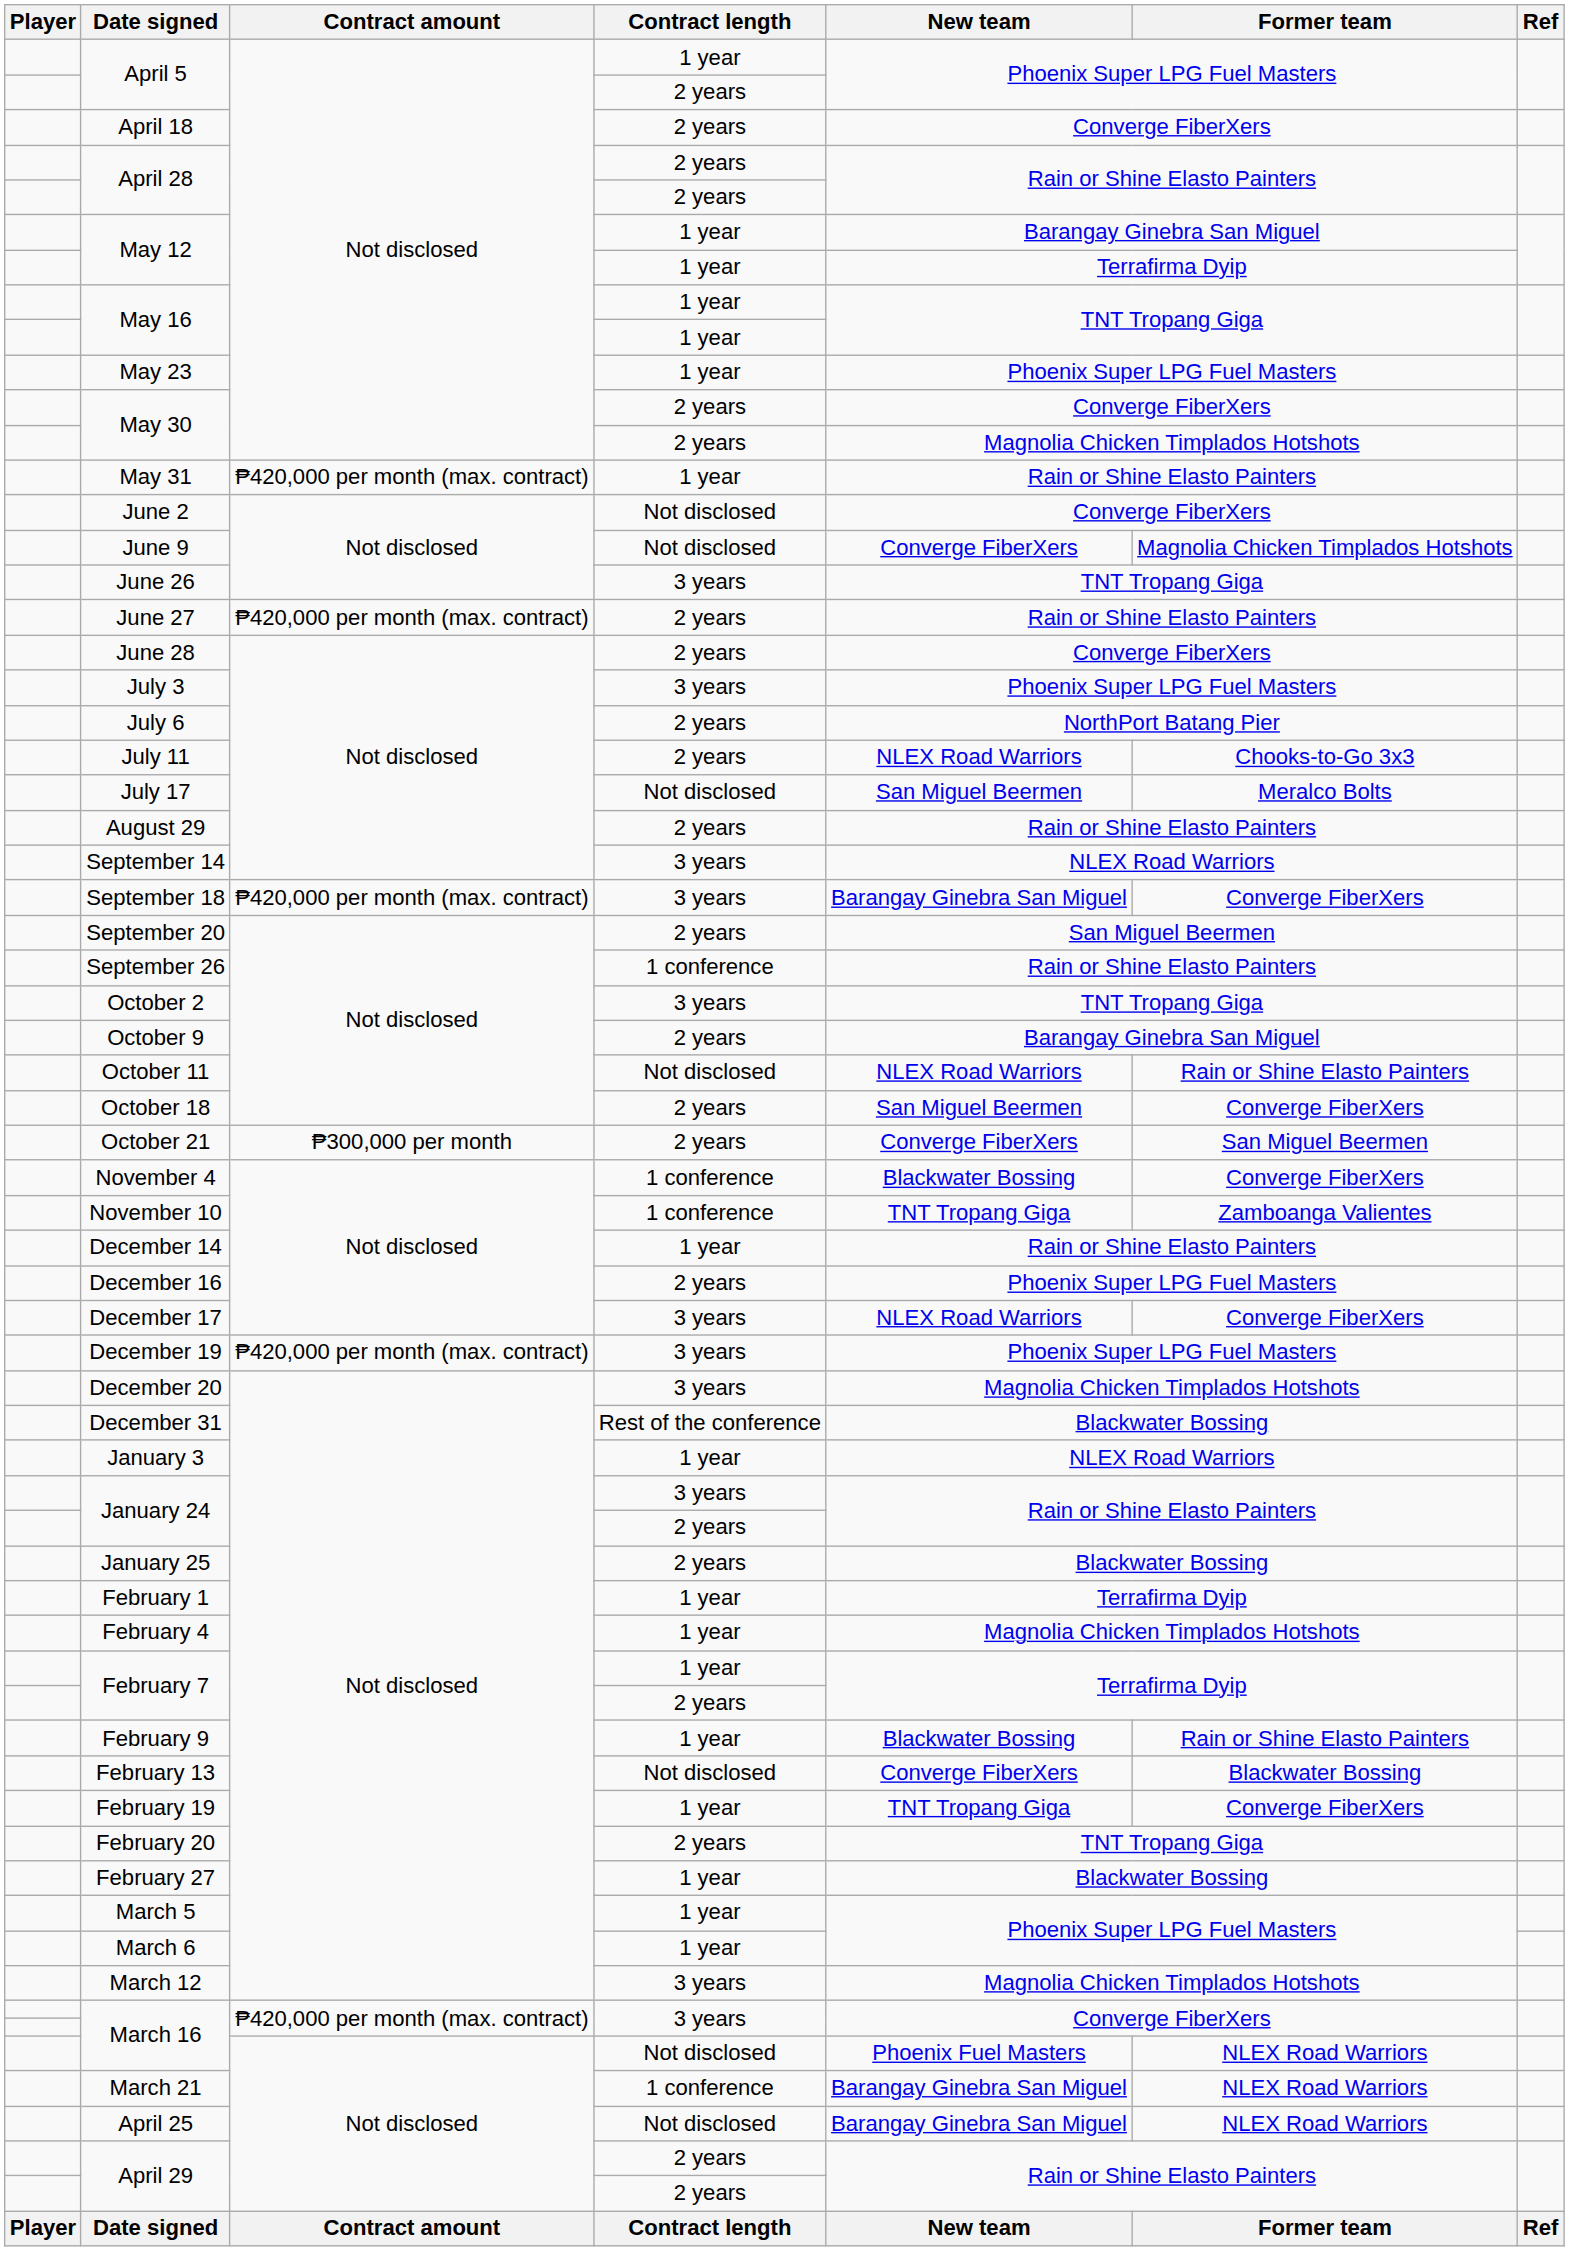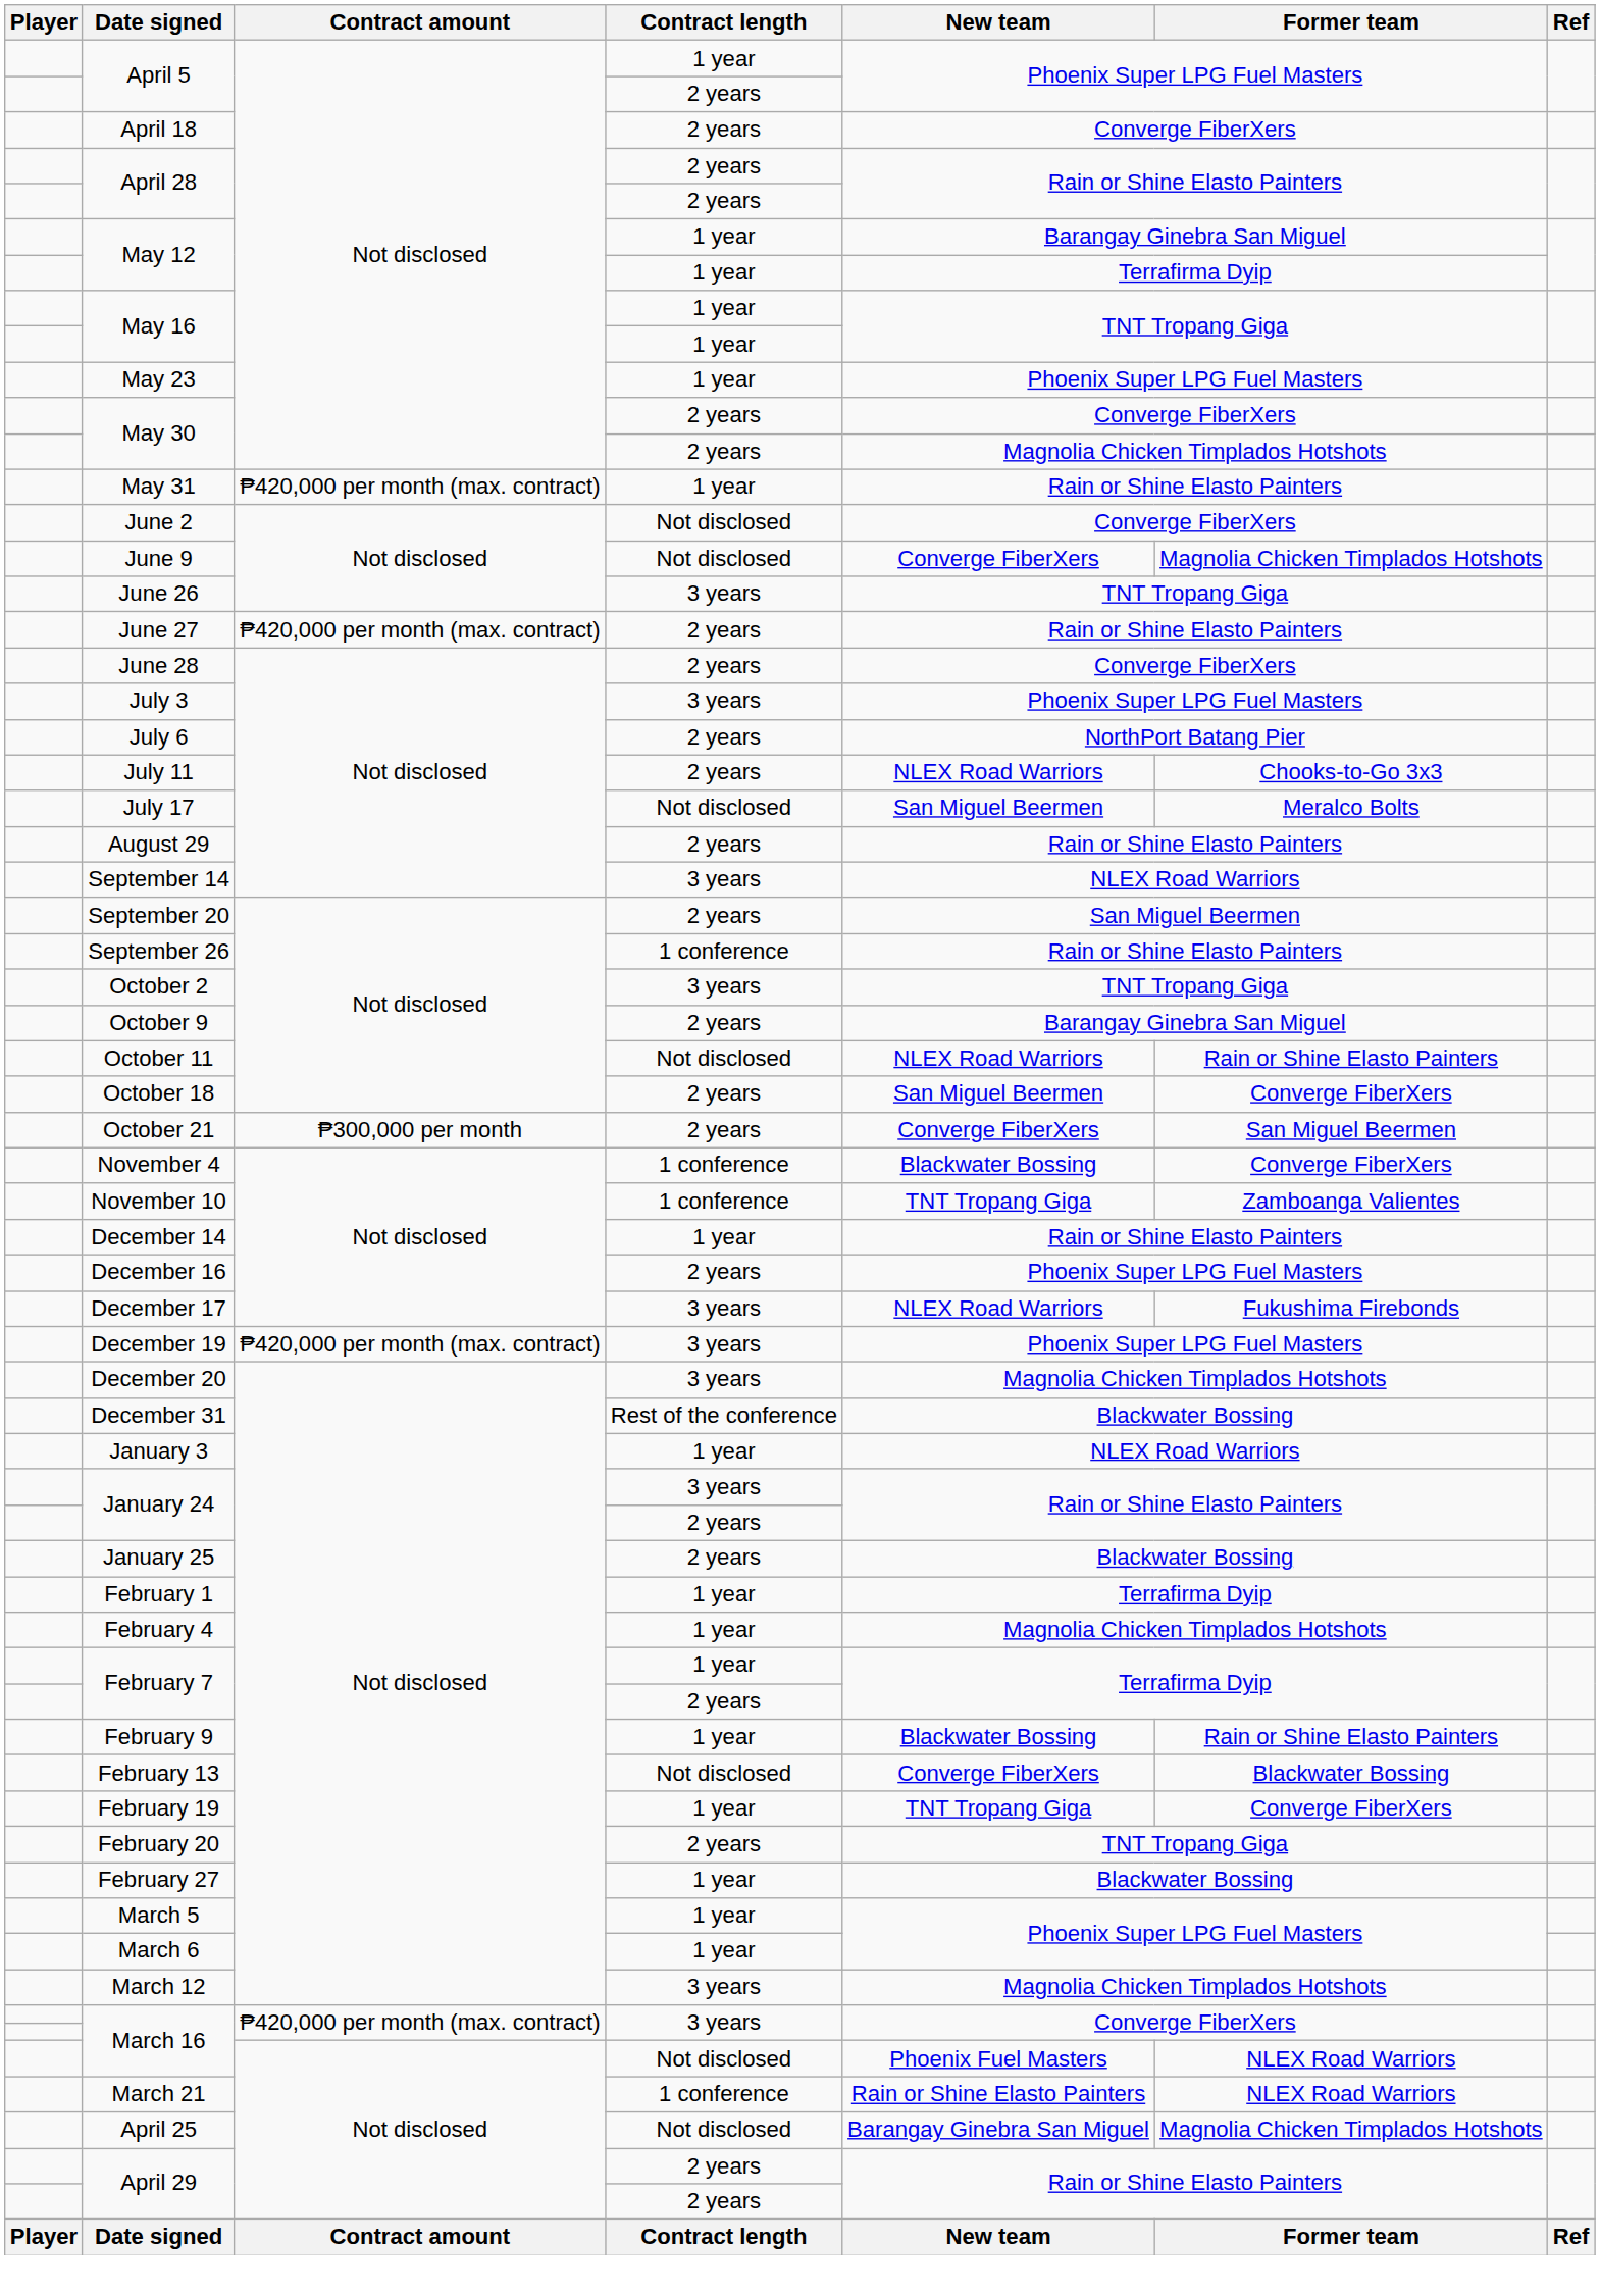 <table class="wikitable sortable" style="text-align:center">
 <tr>
 <th>Player</th>
 <th class=unsortable>Date signed</th>
 <th>Contract amount</th>
 <th>Contract length</th>
 <th>New team</th>
 <th>Former team</th>
 <th class="unsortable">Ref</th>
 </tr>
 <tr>
 <td align=left></td>
 <td rowspan=2>April 5</td>
 <td rowspan=12>Not disclosed</td>
 <td>1 year</td>
 <td colspan=2 rowspan=2><a href='#'>Phoenix Super LPG Fuel Masters</a></td>
 <td rowspan=2></td>
 </tr>
 <tr>
 <td align=left></td>
 <td>2 years</td>
 </tr>
 <tr>
 <td align=left></td>
 <td>April 18</td>
 <td>2 years</td>
 <td colspan=2><a href='#'>Converge FiberXers</a></td>
 <td></td>
 </tr>
 <tr>
 <td align=left></td>
 <td rowspan=2>April 28</td>
 <td>2 years</td>
 <td colspan=2 rowspan=2><a href='#'>Rain or Shine Elasto Painters</a></td>
 <td rowspan=2></td>
 </tr>
 <tr>
 <td align=left></td>
 <td>2 years</td>
 </tr>
 <tr>
 <td align=left></td>
 <td rowspan=2>May 12</td>
 <td>1 year</td>
 <td colspan=2><a href='#'>Barangay Ginebra San Miguel</a></td>
 <td rowspan=2></td>
 </tr>
 <tr>
 <td align=left></td>
 <td>1 year</td>
 <td colspan=2><a href='#'>Terrafirma Dyip</a></td>
 </tr>
 <tr>
 <td align=left></td>
 <td rowspan=2>May 16</td>
 <td>1 year</td>
 <td colspan=2 rowspan=2><a href='#'>TNT Tropang Giga</a></td>
 <td rowspan=2></td>
 </tr>
 <tr>
 <td align=left></td>
 <td>1 year</td>
 </tr>
 <tr>
 <td align=left></td>
 <td>May 23</td>
 <td>1 year</td>
 <td colspan=2><a href='#'>Phoenix Super LPG Fuel Masters</a></td>
 <td></td>
 </tr>
 <tr>
 <td align=left></td>
 <td rowspan=2>May 30</td>
 <td>2 years</td>
 <td colspan=2><a href='#'>Converge FiberXers</a></td>
 <td></td>
 </tr>
 <tr>
 <td align=left></td>
 <td>2 years</td>
 <td colspan=2><a href='#'>Magnolia Chicken Timplados Hotshots</a></td>
 <td></td>
 </tr>
 <tr>
 <td align=left></td>
 <td>May 31</td>
 <td>₱420,000 per month (max. contract)</td>
 <td>1 year</td>
 <td colspan=2><a href='#'>Rain or Shine Elasto Painters</a></td>
 <td></td>
 </tr>
 <tr>
 <td align=left></td>
 <td>June 2</td>
 <td rowspan=3>Not disclosed</td>
 <td>Not disclosed</td>
 <td colspan=2><a href='#'>Converge FiberXers</a></td>
 <td></td>
 </tr>
 <tr>
 <td align=left></td>
 <td>June 9</td>
 <td>Not disclosed</td>
 <td><a href='#'>Converge FiberXers</a></td>
 <td><a href='#'>Magnolia Chicken Timplados Hotshots</a></td>
 <td></td>
 </tr>
 <tr>
 <td align=left></td>
 <td>June 26</td>
 <td>3 years</td>
 <td colspan=2><a href='#'>TNT Tropang Giga</a></td>
 <td></td>
 </tr>
 <tr>
 <td align=left></td>
 <td>June 27</td>
 <td>₱420,000 per month (max. contract)</td>
 <td>2 years</td>
 <td colspan=2><a href='#'>Rain or Shine Elasto Painters</a></td>
 <td></td>
 </tr>
 <tr>
 <td align=left></td>
 <td>June 28</td>
 <td rowspan=7>Not disclosed</td>
 <td>2 years</td>
 <td colspan=2><a href='#'>Converge FiberXers</a></td>
 <td></td>
 </tr>
 <tr>
 <td align=left></td>
 <td>July 3</td>
 <td>3 years</td>
 <td colspan=2><a href='#'>Phoenix Super LPG Fuel Masters</a></td>
 <td></td>
 </tr>
 <tr>
 <td align=left></td>
 <td>July 6</td>
 <td>2 years</td>
 <td colspan=2><a href='#'>NorthPort Batang Pier</a></td>
 <td></td>
 </tr>
 <tr>
 <td align=left></td>
 <td>July 11</td>
 <td>2 years</td>
 <td><a href='#'>NLEX Road Warriors</a></td>
 <td><a href='#'>Chooks-to-Go 3x3</a></td>
 <td></td>
 </tr>
 <tr>
 <td align=left></td>
 <td>July 17</td>
 <td>Not disclosed</td>
 <td><a href='#'>San Miguel Beermen</a></td>
 <td><a href='#'>Meralco Bolts</a></td>
 <td></td>
 </tr>
 <tr>
 <td align=left></td>
 <td>August 29</td>
 <td>2 years</td>
 <td colspan=2><a href='#'>Rain or Shine Elasto Painters</a></td>
 <td></td>
 </tr>
 <tr>
 <td align=left></td>
 <td>September 14</td>
 <td>3 years</td>
 <td colspan=2><a href='#'>NLEX Road Warriors</a></td>
 <td></td>
 </tr>
 <tr>
 <td align=left></td>
-<td>September 18</td>
-<td>₱420,000 per month (max. contract)</td>
-<td>3 years</td>
-<td><a href='#'>Barangay Ginebra San Miguel</a></td>
-<td><a href='#'>Converge FiberXers</a></td>
-<td></td>
-</tr>
-<tr>
-<td align=left></td>
 <td>September 20</td>
 <td rowspan=6>Not disclosed</td>
 <td>2 years</td>
 <td colspan=2><a href='#'>San Miguel Beermen</a></td>
 <td></td>
 </tr>
 <tr>
 <td align=left></td>
 <td>September 26</td>
 <td>1 conference</td>
 <td colspan=2><a href='#'>Rain or Shine Elasto Painters</a></td>
 <td></td>
 </tr>
 <tr>
 <td align=left></td>
 <td>October 2</td>
 <td>3 years</td>
 <td colspan=2><a href='#'>TNT Tropang Giga</a></td>
 <td></td>
 </tr>
 <tr>
 <td align=left></td>
 <td>October 9</td>
 <td>2 years</td>
 <td colspan=2><a href='#'>Barangay Ginebra San Miguel</a></td>
 <td></td>
 </tr>
 <tr>
 <td align=left></td>
 <td>October 11</td>
 <td>Not disclosed</td>
 <td><a href='#'>NLEX Road Warriors</a></td>
 <td><a href='#'>Rain or Shine Elasto Painters</a></td>
 <td></td>
 </tr>
 <tr>
 <td align=left></td>
 <td>October 18</td>
 <td>2 years</td>
 <td><a href='#'>San Miguel Beermen</a></td>
 <td><a href='#'>Converge FiberXers</a></td>
 <td></td>
 </tr>
 <tr>
 <td align=left></td>
 <td>October 21</td>
 <td>₱300,000 per month</td>
 <td>2 years</td>
 <td><a href='#'>Converge FiberXers</a></td>
 <td><a href='#'>San Miguel Beermen</a></td>
 <td></td>
 </tr>
 <tr>
 <td align=left></td>
 <td>November 4</td>
 <td rowspan=5>Not disclosed</td>
 <td>1 conference</td>
 <td><a href='#'>Blackwater Bossing</a></td>
 <td><a href='#'>Converge FiberXers</a></td>
 <td></td>
 </tr>
 <tr>
 <td align=left></td>
 <td>November 10</td>
 <td>1 conference</td>
 <td><a href='#'>TNT Tropang Giga</a></td>
 <td><a href='#'>Zamboanga Valientes</a> </td>
 <td></td>
 </tr>
 <tr>
 <td align=left></td>
 <td>December 14</td>
 <td>1 year</td>
 <td colspan=2><a href='#'>Rain or Shine Elasto Painters</a></td>
 <td></td>
 </tr>
 <tr>
 <td align=left></td>
 <td>December 16</td>
 <td>2 years</td>
 <td colspan=2><a href='#'>Phoenix Super LPG Fuel Masters</a></td>
 <td></td>
 </tr>
 <tr>
 <td align=left></td>
 <td>December 17</td>
 <td>3 years</td>
 <td><a href='#'>NLEX Road Warriors</a></td>
-<td><a href='#'>Converge FiberXers</a></td>
+<td><a href='#'>Fukushima Firebonds</a> </td>
 <td></td>
 </tr>
 <tr>
 <td align=left></td>
 <td>December 19</td>
 <td>₱420,000 per month (max. contract)</td>
 <td>3 years</td>
 <td colspan=2><a href='#'>Phoenix Super LPG Fuel Masters</a></td>
 <td></td>
 </tr>
 <tr>
 <td align=left></td>
 <td>December 20</td>
 <td rowspan=18>Not disclosed</td>
 <td>3 years</td>
 <td colspan=2><a href='#'>Magnolia Chicken Timplados Hotshots</a></td>
 <td></td>
 </tr>
 <tr>
 <td align=left></td>
 <td>December 31</td>
 <td>Rest of the conference</td>
 <td colspan=2><a href='#'>Blackwater Bossing</a></td>
 <td></td>
 </tr>
 <tr>
 <td align=left></td>
 <td>January 3</td>
 <td>1 year</td>
 <td colspan=2><a href='#'>NLEX Road Warriors</a></td>
 <td></td>
 </tr>
 <tr>
 <td align=left></td>
 <td rowspan=2>January 24</td>
 <td>3 years</td>
 <td rowspan=2 colspan=2><a href='#'>Rain or Shine Elasto Painters</a></td>
 <td rowspan=2></td>
 </tr>
 <tr>
 <td align=left></td>
 <td>2 years</td>
 </tr>
 <tr>
 <td align=left></td>
 <td>January 25</td>
 <td>2 years</td>
 <td colspan=2><a href='#'>Blackwater Bossing</a></td>
 <td></td>
 </tr>
 <tr>
 <td align=left></td>
 <td>February 1</td>
 <td>1 year</td>
 <td colspan=2><a href='#'>Terrafirma Dyip</a></td>
 <td></td>
 </tr>
 <tr>
 <td align=left></td>
 <td>February 4</td>
 <td>1 year</td>
 <td colspan=2><a href='#'>Magnolia Chicken Timplados Hotshots</a></td>
 <td></td>
 </tr>
 <tr>
 <td align=left></td>
 <td rowspan=2>February 7</td>
 <td>1 year</td>
 <td colspan=2 rowspan=2><a href='#'>Terrafirma Dyip</a></td>
 <td rowspan=2></td>
 </tr>
 <tr>
 <td align=left></td>
 <td>2 years</td>
 </tr>
 <tr>
 <td align=left></td>
 <td>February 9</td>
 <td>1 year</td>
 <td><a href='#'>Blackwater Bossing</a></td>
 <td><a href='#'>Rain or Shine Elasto Painters</a></td>
 <td></td>
 </tr>
 <tr>
 <td align=left></td>
 <td>February 13</td>
 <td>Not disclosed</td>
 <td><a href='#'>Converge FiberXers</a></td>
 <td><a href='#'>Blackwater Bossing</a></td>
 <td></td>
 </tr>
 <tr>
 <td align=left></td>
 <td>February 19</td>
 <td>1 year</td>
 <td><a href='#'>TNT Tropang Giga</a></td>
 <td><a href='#'>Converge FiberXers</a></td>
 <td></td>
 </tr>
 <tr>
 <td align=left></td>
 <td>February 20</td>
 <td>2 years</td>
 <td colspan=2><a href='#'>TNT Tropang Giga</a></td>
 <td></td>
 </tr>
 <tr>
 <td align=left></td>
 <td>February 27</td>
 <td>1 year</td>
 <td colspan=2><a href='#'>Blackwater Bossing</a></td>
 <td></td>
 </tr>
 <tr>
 <td align=left></td>
 <td>March 5</td>
 <td>1 year</td>
 <td colspan=2 rowspan=2><a href='#'>Phoenix Super LPG Fuel Masters</a></td>
 <td></td>
 </tr>
 <tr>
 <td align=left></td>
 <td>March 6</td>
 <td>1 year</td>
 <td></td>
 </tr>
 <tr>
 <td align=left></td>
 <td>March 12</td>
 <td>3 years</td>
 <td colspan=2><a href='#'>Magnolia Chicken Timplados Hotshots</a></td>
 <td></td>
 </tr>
 <tr>
 <td align=left></td>
 <td rowspan=3>March 16</td>
 <td rowspan=2>₱420,000 per month (max. contract)</td>
 <td rowspan=2>3 years</td>
 <td rowspan=2 colspan=2><a href='#'>Converge FiberXers</a></td>
 <td rowspan=2></td>
 </tr>
 <tr>
 <td align=left></td>
 </tr>
 <tr>
 <td align=left></td>
 <td rowspan=5>Not disclosed</td>
 <td>Not disclosed</td>
 <td><a href='#'>Phoenix Fuel Masters</a></td>
 <td><a href='#'>NLEX Road Warriors</a></td>
 <td></td>
 </tr>
 <tr>
 <td align=left></td>
 <td>March 21</td>
 <td>1 conference</td>
-<td><a href='#'>Barangay Ginebra San Miguel</a></td>
+<td><a href='#'>Rain or Shine Elasto Painters</a></td>
 <td><a href='#'>NLEX Road Warriors</a></td>
 <td></td>
 </tr>
 <tr>
 <td align=left></td>
 <td>April 25</td>
 <td>Not disclosed</td>
 <td><a href='#'>Barangay Ginebra San Miguel</a></td>
-<td><a href='#'>NLEX Road Warriors</a></td>
+<td><a href='#'>Magnolia Chicken Timplados Hotshots</a></td>
 <td></td>
 </tr>
 <tr>
 <td align=left></td>
 <td rowspan=2>April 29</td>
 <td>2 years</td>
 <td colspan=2 rowspan=2><a href='#'>Rain or Shine Elasto Painters</a></td>
 <td rowspan=2></td>
 </tr>
 <tr>
 <td align=left></td>
 <td>2 years</td>
 </tr>
 <tr>
 <th>Player</th>
 <th class=unsortable>Date signed</th>
 <th>Contract amount</th>
 <th>Contract length</th>
 <th>New team</th>
 <th>Former team</th>
 <th class="unsortable">Ref</th>
 </tr>
 </table>
